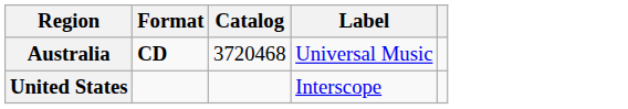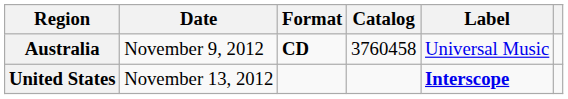 <table class="wikitable plainrowheaders">
 <tr>
 <th scope="col">Region</th>
+<th scope="col">Date</th>
 <th scope="col">Format</th>
 <th scope="col">Catalog</th>
 <th scope="col">Label</th>
 <th scope="col"></th>
 </tr>
 <tr>
 <th scope="row">Australia</th>
+<td>November 9, 2012</td>
 <td><strong>CD</strong></td>
-<td align="center">3720468</td>
+<td align="center">3760458</td>
 <td><a href='#'>Universal Music</a></td>
 <td align="center"></td>
 </tr>
 <tr>
 <th scope="row">United States</th>
+<td>November 13, 2012</td>
 <td></td>
 <td></td>
-<td><a href='#'>Interscope</a></td>
+<td><strong><a href='#'>Interscope</a></strong></td>
 <td align="center"></td>
 </tr>
 </table>
